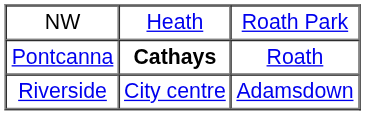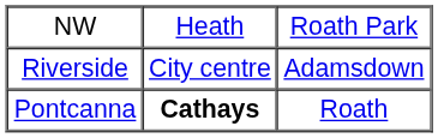 <table border=1 cellpadding=3 cellspacing=0 align=center style="text-align:center;">
 <tr>
 <td>NW</td>
 <td><a href='#'>Heath</a></td>
 <td><a href='#'>Roath Park</a></td>
 </tr>
 <tr>
+<td><a href='#'>Riverside</a></td>
+<td><a href='#'>City centre</a></td>
+<td><a href='#'>Adamsdown</a></td>
+</tr>
+<tr>
 <td><a href='#'>Pontcanna</a></td>
 <td><strong>Cathays</strong></td>
 <td><a href='#'>Roath</a></td>
 </tr>
-<tr>
-<td><a href='#'>Riverside</a></td>
-<td><a href='#'>City centre</a></td>
-<td><a href='#'>Adamsdown</a></td>
-</tr>
 </table>
